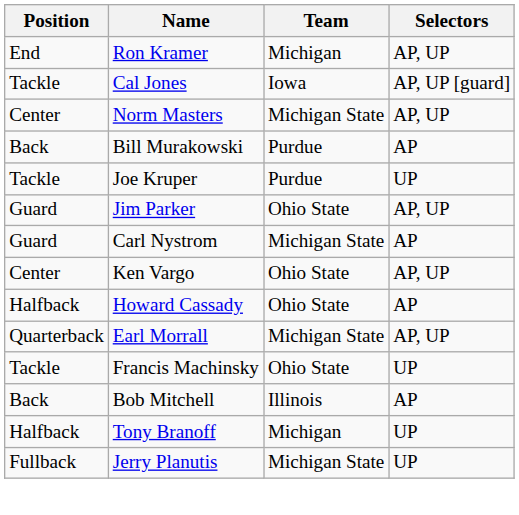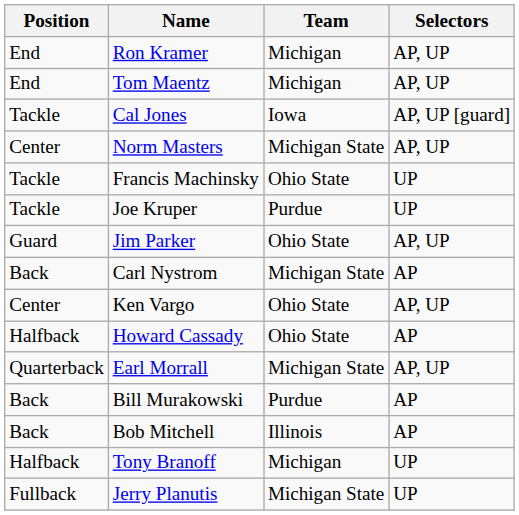 <table class="wikitable" style="font-size: 90%">
 <tr>
 <th>Position</th>
 <th>Name</th>
 <th>Team</th>
 <th>Selectors</th>
 </tr>
 <tr>
 <td>End</td>
 <td><a href='#'>Ron Kramer</a></td>
+<td>Michigan</td>
+<td>AP, UP</td>
+</tr>
+<tr>
+<td>End</td>
+<td><a href='#'>Tom Maentz</a></td>
 <td>Michigan</td>
 <td>AP, UP</td>
 </tr>
 <tr>
 <td>Tackle</td>
 <td><a href='#'>Cal Jones</a></td>
 <td>Iowa</td>
 <td>AP, UP [guard]</td>
 </tr>
 <tr>
 <td>Center</td>
 <td><a href='#'>Norm Masters</a></td>
 <td>Michigan State</td>
 <td>AP, UP</td>
 </tr>
 <tr>
-<td>Back</td>
-<td>Bill Murakowski</td>
-<td>Purdue</td>
-<td>AP</td>
+<td>Tackle</td>
+<td>Francis Machinsky</td>
+<td>Ohio State</td>
+<td>UP</td>
 </tr>
 <tr>
 <td>Tackle</td>
 <td>Joe Kruper</td>
 <td>Purdue</td>
 <td>UP</td>
 </tr>
 <tr>
 <td>Guard</td>
 <td><a href='#'>Jim Parker</a></td>
 <td>Ohio State</td>
 <td>AP, UP</td>
 </tr>
 <tr>
-<td>Guard</td>
+<td>Back</td>
 <td>Carl Nystrom</td>
 <td>Michigan State</td>
 <td>AP</td>
 </tr>
 <tr>
 <td>Center</td>
 <td>Ken Vargo</td>
 <td>Ohio State</td>
 <td>AP, UP</td>
 </tr>
 <tr>
 <td>Halfback</td>
 <td><a href='#'>Howard Cassady</a></td>
 <td>Ohio State</td>
 <td>AP</td>
 </tr>
 <tr>
 <td>Quarterback</td>
 <td><a href='#'>Earl Morrall</a></td>
 <td>Michigan State</td>
 <td>AP, UP</td>
 </tr>
 <tr>
-<td>Tackle</td>
-<td>Francis Machinsky</td>
-<td>Ohio State</td>
-<td>UP</td>
+<td>Back</td>
+<td>Bill Murakowski</td>
+<td>Purdue</td>
+<td>AP</td>
 </tr>
 <tr>
 <td>Back</td>
 <td>Bob Mitchell</td>
 <td>Illinois</td>
 <td>AP</td>
 </tr>
 <tr>
 <td>Halfback</td>
 <td><a href='#'>Tony Branoff</a></td>
 <td>Michigan</td>
 <td>UP</td>
 </tr>
 <tr>
 <td>Fullback</td>
 <td><a href='#'>Jerry Planutis</a></td>
 <td>Michigan State</td>
 <td>UP</td>
 </tr>
 </table>
